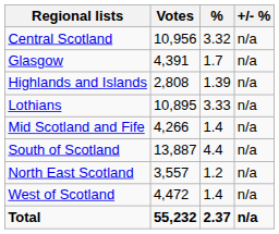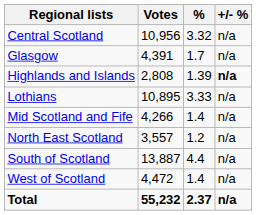 <table class="wikitable sortable">
 <tr>
 <th>Regional lists</th>
 <th>Votes</th>
 <th>%</th>
 <th>+/- %</th>
 </tr>
 <tr>
 <td><a href='#'>Central Scotland</a></td>
 <td>10,956</td>
 <td>3.32</td>
 <td>n/a</td>
 </tr>
 <tr>
 <td><a href='#'>Glasgow</a></td>
 <td>4,391</td>
 <td>1.7</td>
 <td>n/a</td>
 </tr>
 <tr>
 <td><a href='#'>Highlands and Islands</a></td>
 <td>2,808</td>
 <td>1.39</td>
-<td>n/a</td>
+<td><strong>n/a</strong></td>
 </tr>
 <tr>
 <td><a href='#'>Lothians</a></td>
 <td>10,895</td>
 <td>3.33</td>
 <td>n/a</td>
 </tr>
 <tr>
 <td><a href='#'>Mid Scotland and Fife</a></td>
 <td>4,266</td>
 <td>1.4</td>
 <td>n/a</td>
 </tr>
 <tr>
+<td><a href='#'>North East Scotland</a></td>
+<td>3,557</td>
+<td>1.2</td>
+<td>n/a</td>
+</tr>
+<tr>
 <td><a href='#'>South of Scotland</a></td>
 <td>13,887</td>
 <td>4.4</td>
-<td>n/a</td>
-</tr>
-<tr>
-<td><a href='#'>North East Scotland</a></td>
-<td>3,557</td>
-<td>1.2</td>
 <td>n/a</td>
 </tr>
 <tr>
 <td><a href='#'>West of Scotland</a></td>
 <td>4,472</td>
 <td>1.4</td>
 <td>n/a</td>
 </tr>
 <tr>
 <td><strong>Total</strong></td>
 <td><strong>55,232</strong></td>
 <td><strong>2.37</strong></td>
 <td><strong>n/a</strong></td>
 </tr>
 </table>
